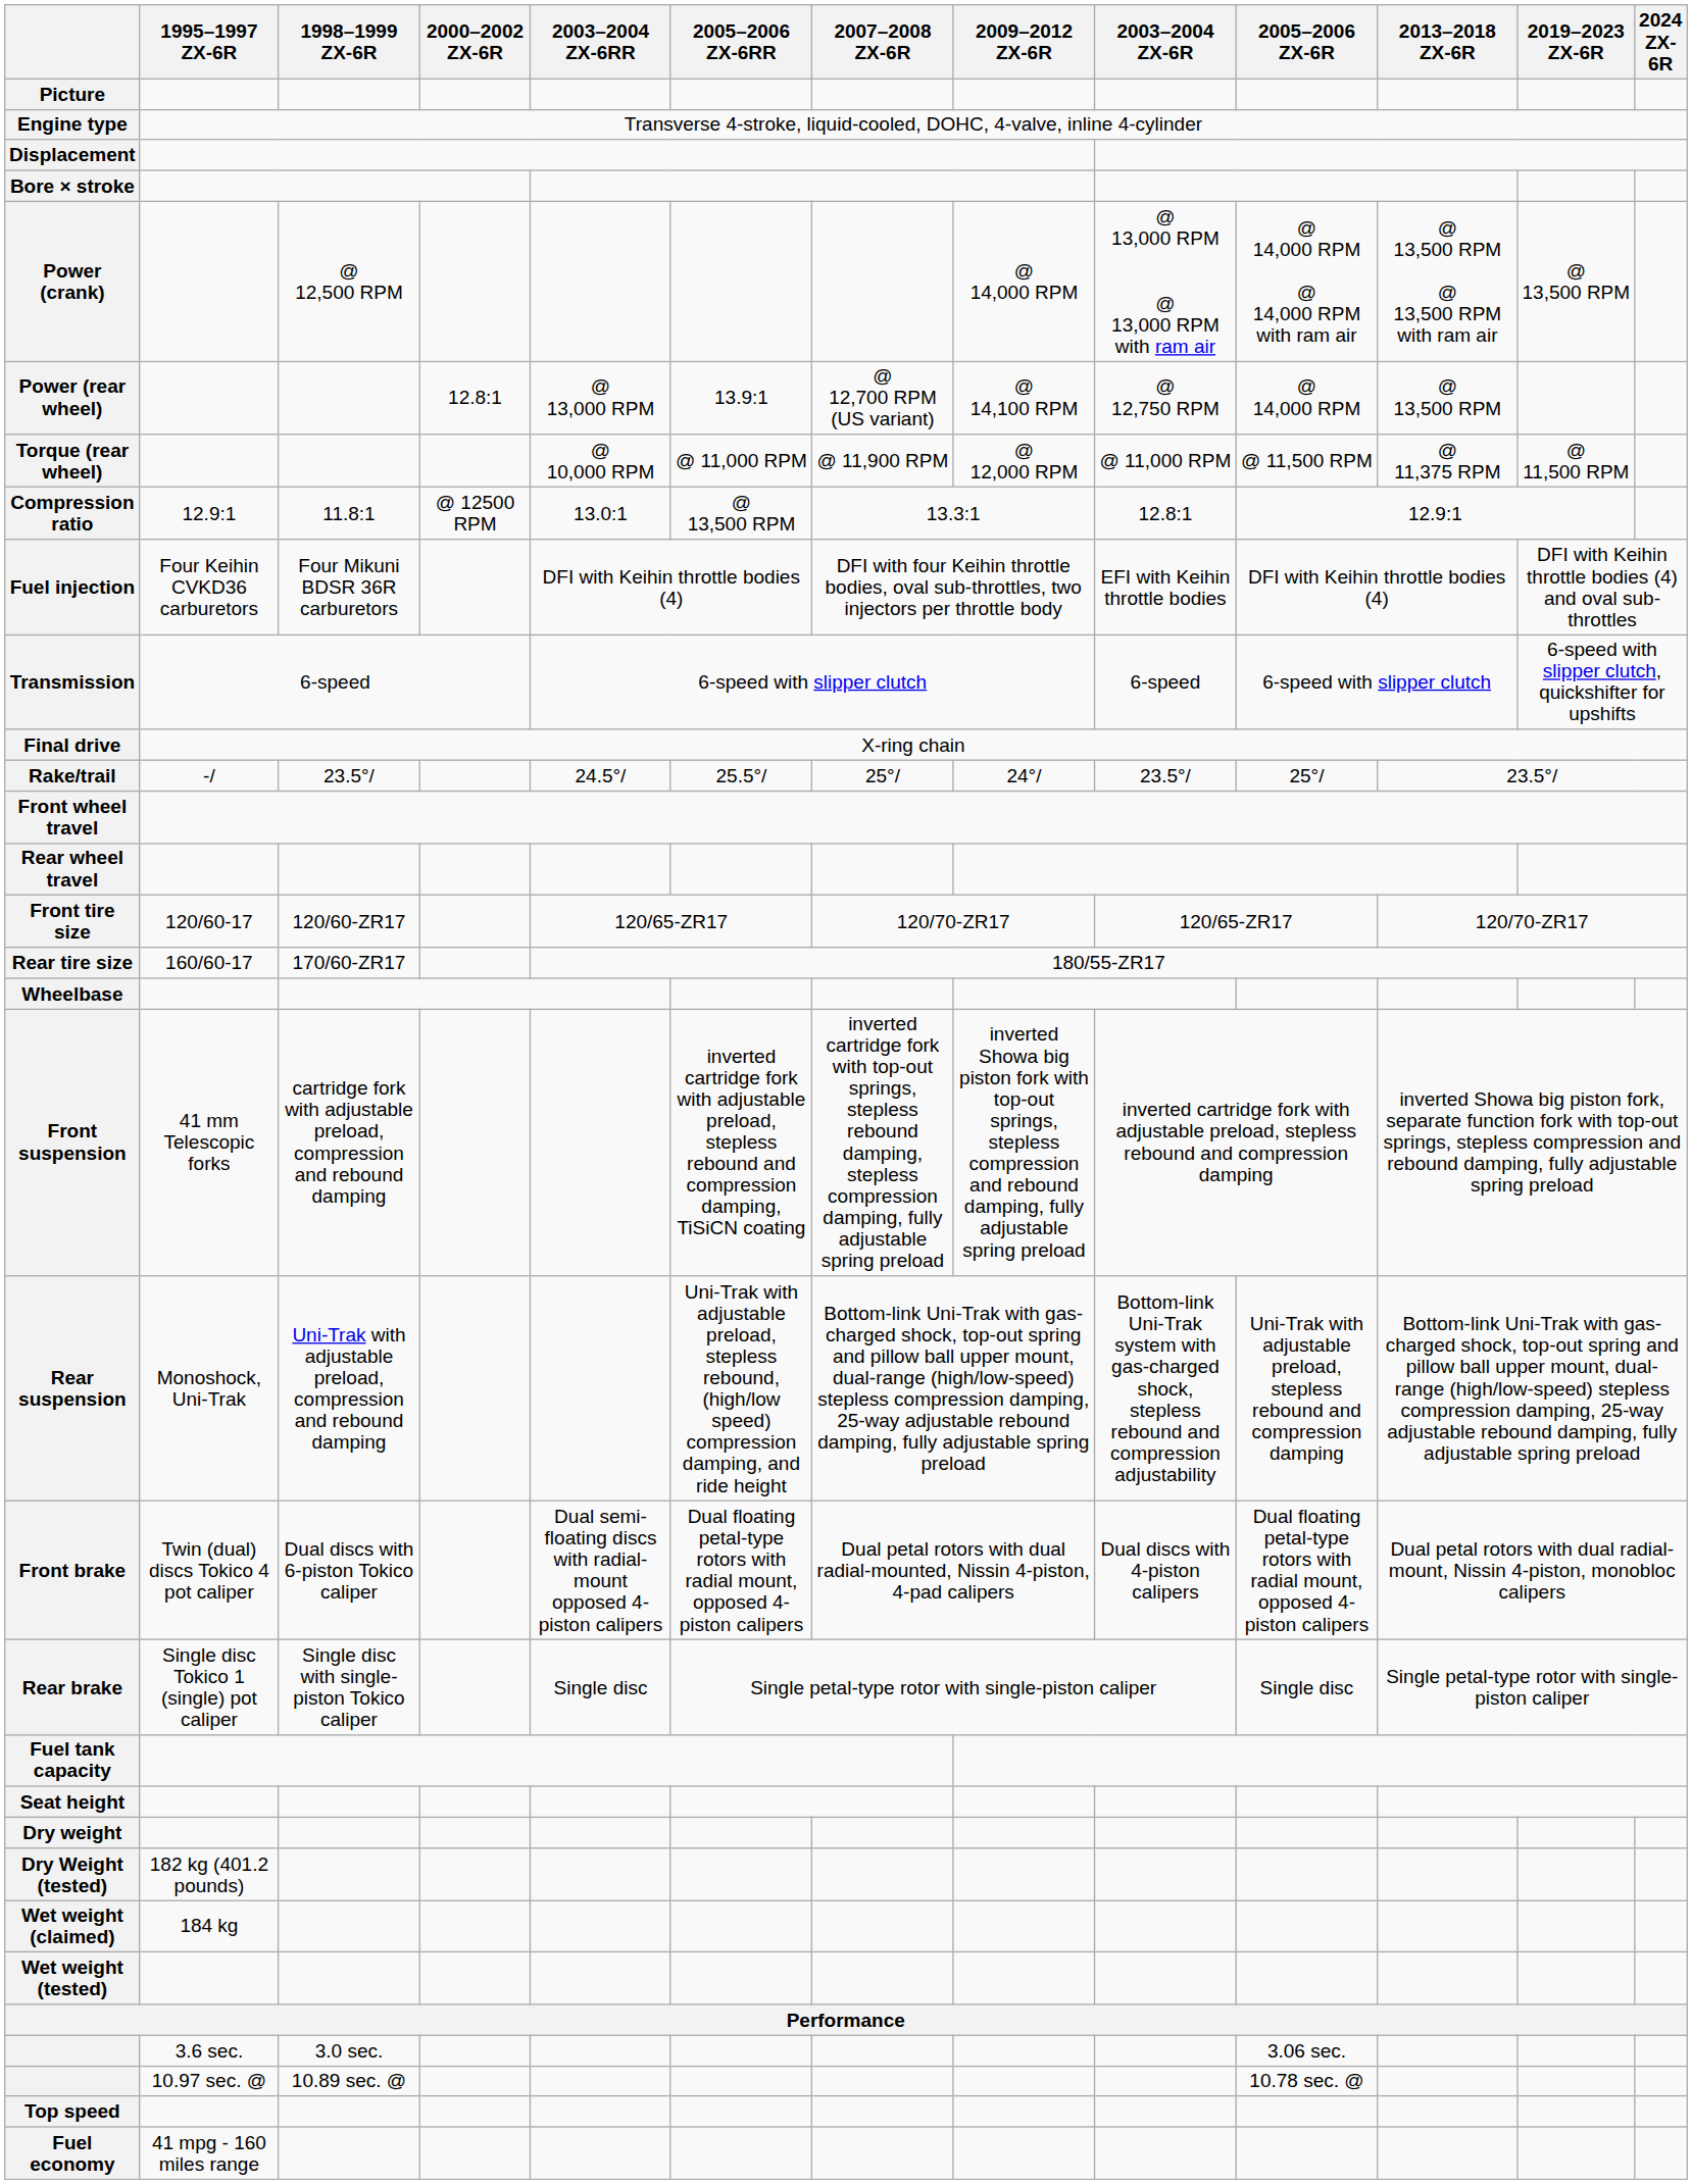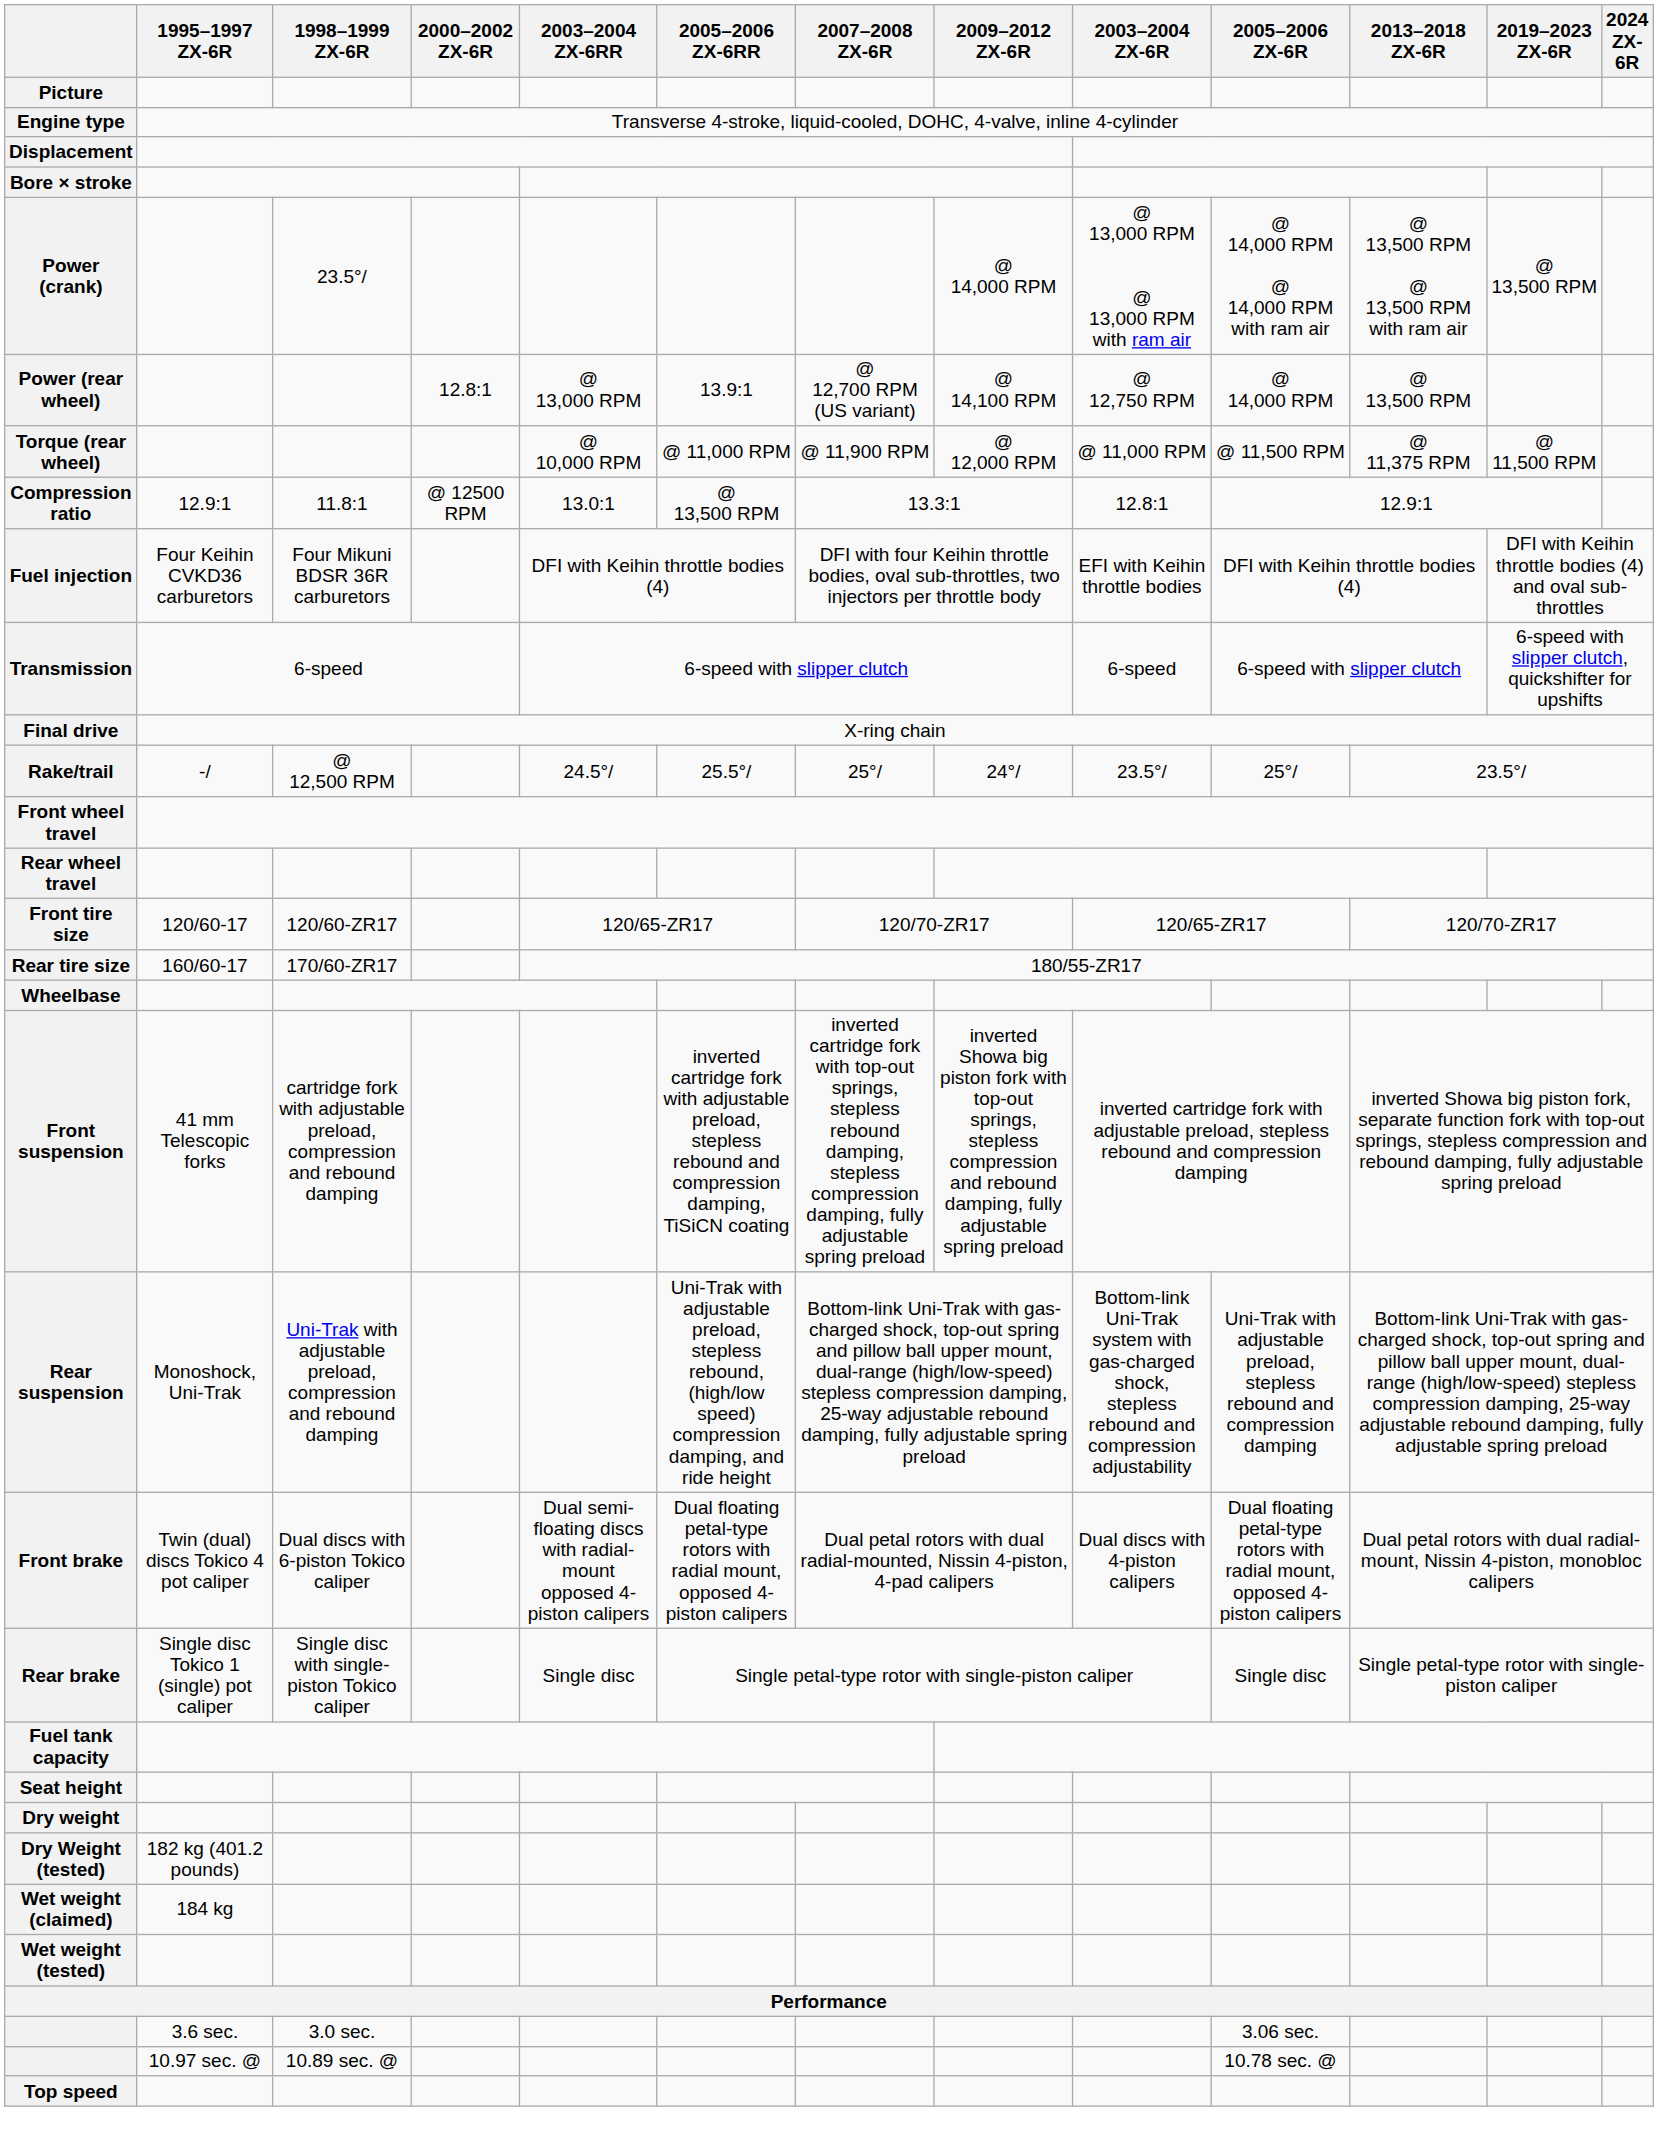 <table class="wikitable" style="text-align:center; font-size: 90%;">
 <tr>
 <th></th>
 <th width="10%">1995–1997<br>ZX-6R</th>
 <th width="10%">1998–1999<br>ZX-6R</th>
 <th width="10%">2000–2002<br>ZX-6R</th>
 <th width="10%">2003–2004<br>ZX-6RR</th>
 <th width="10%">2005–2006<br>ZX-6RR</th>
 <th width="10%">2007–2008<br>ZX-6R</th>
 <th width="10%">2009–2012<br>ZX-6R</th>
 <th width="10%">2003–2004<br>ZX-6R</th>
 <th width="10%">2005–2006<br>ZX-6R</th>
 <th width="10%">2013–2018<br>ZX-6R</th>
 <th width="10%">2019–2023<br>ZX-6R</th>
 <th width="10%">2024<br>ZX-6R</th>
 </tr>
 <tr>
 <th>Picture</th>
 <td></td>
 <td></td>
 <td></td>
 <td></td>
 <td></td>
 <td></td>
 <td></td>
 <td></td>
 <td></td>
 <td></td>
 <td></td>
 <td></td>
 </tr>
 <tr>
 <th>Engine type</th>
 <td colspan="12">Transverse 4-stroke, liquid-cooled, DOHC, 4-valve, inline 4-cylinder</td>
 </tr>
 <tr>
 <th>Displacement</th>
 <td colspan="7"></td>
 <td colspan="5"></td>
 </tr>
 <tr>
 <th>Bore × stroke</th>
 <td colspan="3"></td>
 <td colspan="4"></td>
 <td colspan="3"></td>
 <td colspan="1"></td>
 <td></td>
 </tr>
 <tr>
 <th>Power (crank)</th>
 <td></td>
-<td> @ 12,500 RPM<br></td>
+<td>23.5°/</td>
 <td></td>
 <td></td>
 <td></td>
 <td></td>
 <td> @ 14,000 RPM<br></td>
 <td> @ 13,000 RPM<br><br><br> @ 13,000 RPM with <a href='#'>ram air</a></td>
 <td> @ 14,000 RPM<br><br> @ 14,000 RPM with ram air</td>
 <td> @ 13,500 RPM<br><br> @ 13,500 RPM with ram air<br></td>
 <td> @ 13,500 RPM</td>
 <td></td>
 </tr>
 <tr>
 <th>Power (rear wheel)</th>
 <td></td>
 <td></td>
 <td>12.8:1</td>
 <td> @ 13,000 RPM</td>
 <td>13.9:1</td>
 <td> @ 12,700 RPM (US variant)</td>
 <td> @ 14,100 RPM</td>
 <td> @ 12,750 RPM</td>
 <td> @ 14,000 RPM</td>
 <td> @ 13,500 RPM</td>
 <td></td>
 <td></td>
 </tr>
 <tr>
 <th>Torque (rear wheel)</th>
 <td></td>
 <td></td>
 <td></td>
 <td> @ 10,000 RPM</td>
 <td> @ 11,000 RPM</td>
 <td> @ 11,900 RPM</td>
 <td> @ 12,000 RPM</td>
 <td> @ 11,000 RPM</td>
 <td> @ 11,500 RPM</td>
 <td> @ 11,375 RPM</td>
 <td> @ 11,500 RPM</td>
 <td></td>
 </tr>
 <tr>
 <th>Compression ratio</th>
 <td>12.9:1</td>
 <td>11.8:1</td>
 <td> @ 12500 RPM</td>
 <td>13.0:1</td>
 <td> @ 13,500 RPM</td>
 <td colspan="2">13.3:1</td>
 <td>12.8:1</td>
 <td colspan="3">12.9:1</td>
 <td></td>
 </tr>
 <tr>
 <th>Fuel injection</th>
 <td>Four Keihin CVKD36 carburetors</td>
 <td>Four Mikuni BDSR 36R carburetors</td>
 <td></td>
 <td colspan="2">DFI with Keihin  throttle bodies (4)</td>
 <td colspan="2">DFI with four  Keihin throttle bodies, oval sub-throttles, two injectors per throttle body</td>
 <td>EFI with Keihin  throttle bodies</td>
 <td colspan="2">DFI with Keihin  throttle bodies (4)</td>
 <td colspan="2">DFI with Keihin  throttle bodies (4) and oval sub-throttles</td>
 </tr>
 <tr>
 <th>Transmission</th>
 <td colspan="3">6-speed</td>
 <td colspan="4">6-speed with <a href='#'>slipper clutch</a></td>
 <td>6-speed</td>
 <td colspan="2">6-speed with <a href='#'>slipper clutch</a></td>
 <td colspan="2">6-speed with <a href='#'>slipper clutch</a>, quickshifter for upshifts</td>
 </tr>
 <tr>
 <th>Final drive</th>
 <td colspan="12">X-ring chain</td>
 </tr>
 <tr>
 <th>Rake/trail</th>
 <td>-/</td>
-<td>23.5°/</td>
+<td> @ 12,500 RPM<br></td>
 <td></td>
 <td>24.5°/</td>
 <td>25.5°/</td>
 <td>25°/</td>
 <td>24°/</td>
 <td>23.5°/</td>
 <td>25°/</td>
 <td colspan="3">23.5°/</td>
 </tr>
 <tr>
 <th>Front wheel travel</th>
 <td colspan="12"></td>
 </tr>
 <tr>
 <th>Rear wheel travel</th>
 <td></td>
 <td></td>
 <td></td>
 <td></td>
 <td></td>
 <td></td>
 <td colspan="4"></td>
 <td colspan="2"></td>
 </tr>
 <tr>
 <th>Front tire size</th>
 <td>120/60-17</td>
 <td>120/60-ZR17</td>
 <td></td>
 <td colspan="2">120/65-ZR17</td>
 <td colspan="2">120/70-ZR17</td>
 <td colspan="2">120/65-ZR17</td>
 <td colspan="3">120/70-ZR17</td>
 </tr>
 <tr>
 <th>Rear tire size</th>
 <td>160/60-17</td>
 <td>170/60-ZR17</td>
 <td></td>
 <td colspan="9">180/55-ZR17</td>
 </tr>
 <tr>
 <th>Wheelbase</th>
 <td></td>
 <td colspan="3"></td>
 <td></td>
 <td></td>
 <td colspan="2"></td>
 <td></td>
 <td></td>
 <td></td>
 <td></td>
 </tr>
 <tr>
 <th>Front suspension</th>
 <td>41 mm Telescopic forks</td>
 <td> cartridge fork with adjustable preload, compression and rebound damping</td>
 <td></td>
 <td></td>
 <td> inverted cartridge fork with adjustable preload, stepless rebound and compression damping, TiSiCN coating</td>
 <td> inverted cartridge fork with top-out springs, stepless rebound damping, stepless compression damping, fully adjustable spring preload</td>
 <td> inverted Showa big piston fork with top-out springs, stepless compression and rebound damping, fully adjustable spring preload</td>
 <td colspan="2"> inverted cartridge fork with adjustable preload, stepless rebound and compression damping</td>
 <td colspan="3"> inverted Showa big piston fork, separate function fork with top-out springs, stepless compression and rebound damping, fully adjustable spring preload</td>
 </tr>
 <tr>
 <th>Rear suspension</th>
 <td>Monoshock, Uni-Trak</td>
 <td><a href='#'>Uni-Trak</a> with adjustable preload, compression and rebound damping</td>
 <td></td>
 <td></td>
 <td>Uni-Trak with adjustable preload, stepless rebound, (high/low speed) compression damping, and ride height</td>
 <td colspan="2">Bottom-link Uni-Trak with gas-charged shock, top-out spring and pillow ball upper mount, dual-range (high/low-speed) stepless compression damping, 25-way adjustable rebound damping, fully adjustable spring preload</td>
 <td>Bottom-link Uni-Trak system with gas-charged shock, stepless rebound and compression adjustability</td>
 <td>Uni-Trak with adjustable preload, stepless rebound and compression damping</td>
 <td colspan="3">Bottom-link Uni-Trak with gas-charged shock, top-out spring and pillow ball upper mount, dual-range (high/low-speed) stepless compression damping, 25-way adjustable rebound damping, fully adjustable spring preload</td>
 </tr>
 <tr>
 <th>Front brake</th>
 <td>Twin (dual) discs Tokico 4 pot caliper</td>
 <td>Dual discs with 6-piston Tokico caliper</td>
 <td></td>
 <td>Dual  semi-floating discs with radial-mount opposed 4-piston calipers</td>
 <td>Dual  floating petal-type rotors with radial mount, opposed 4-piston calipers</td>
 <td colspan="2">Dual  petal rotors with dual radial-mounted, Nissin 4-piston, 4-pad calipers</td>
 <td>Dual  discs with 4-piston calipers</td>
 <td>Dual  floating petal-type rotors with radial mount, opposed 4-piston calipers</td>
 <td colspan="3">Dual  petal rotors with dual radial-mount, Nissin 4-piston, monobloc calipers</td>
 </tr>
 <tr>
 <th>Rear brake</th>
 <td>Single disc Tokico 1 (single) pot caliper</td>
 <td>Single disc with single-piston Tokico caliper</td>
 <td></td>
 <td colspan="1">Single  disc</td>
 <td colspan="4">Single  petal-type rotor with single-piston caliper</td>
 <td colspan="1">Single  disc</td>
 <td colspan="3">Single  petal-type rotor with single-piston caliper</td>
 </tr>
 <tr>
 <th>Fuel tank capacity</th>
 <td colspan="6"></td>
 <td colspan="6"></td>
 </tr>
 <tr>
 <th>Seat height</th>
 <td></td>
 <td></td>
 <td></td>
 <td></td>
 <td colspan="2"></td>
 <td></td>
 <td></td>
 <td></td>
 <td colspan="3"></td>
 </tr>
 <tr>
 <th>Dry weight</th>
 <td></td>
 <td></td>
 <td></td>
 <td></td>
 <td></td>
 <td></td>
 <td></td>
 <td></td>
 <td></td>
 <td></td>
 <td></td>
 <td></td>
 </tr>
 <tr>
 <th>Dry Weight (tested)</th>
 <td>182 kg (401.2 pounds)</td>
 <td></td>
 <td></td>
 <td></td>
 <td></td>
 <td></td>
 <td></td>
 <td></td>
 <td></td>
 <td></td>
 <td></td>
 <td></td>
 </tr>
 <tr>
 <th>Wet weight (claimed)</th>
 <td>184 kg</td>
 <td></td>
 <td></td>
 <td></td>
 <td></td>
 <td></td>
 <td> </td>
 <td></td>
 <td></td>
 <td></td>
 <td></td>
 <td></td>
 </tr>
 <tr>
 <th>Wet weight (tested)</th>
 <td></td>
 <td></td>
 <td></td>
 <td> </td>
 <td></td>
 <td></td>
 <td></td>
 <td></td>
 <td></td>
 <td></td>
 <td></td>
 <td></td>
 </tr>
 <tr>
 <th colspan="13">Performance</th>
 </tr>
 <tr>
 <th></th>
 <td>3.6 sec.</td>
 <td>3.0 sec.</td>
 <td></td>
 <td></td>
 <td></td>
 <td></td>
 <td></td>
 <td></td>
 <td>3.06 sec.</td>
 <td></td>
 <td></td>
 <td></td>
 </tr>
 <tr>
 <th></th>
 <td>10.97 sec. @ </td>
 <td>10.89 sec. @ </td>
 <td></td>
 <td></td>
 <td></td>
 <td></td>
 <td></td>
 <td></td>
 <td>10.78 sec. @ </td>
 <td></td>
 <td></td>
 <td></td>
 </tr>
 <tr>
 <th>Top speed</th>
 <td></td>
 <td></td>
 <td></td>
 <td></td>
 <td></td>
 <td></td>
 <td></td>
 <td></td>
 <td></td>
 <td></td>
 <td></td>
 <td></td>
 </tr>
-<tr>
-<th>Fuel economy</th>
-<td>41 mpg  -  160 miles range</td>
-<td></td>
-<td></td>
-<td></td>
-<td></td>
-<td></td>
-<td></td>
-<td></td>
-<td></td>
-<td></td>
-<td></td>
-<td></td>
-</tr>
 </table>
